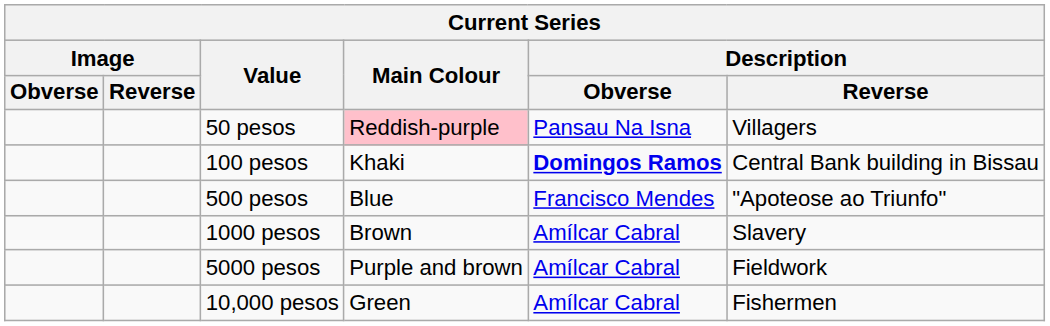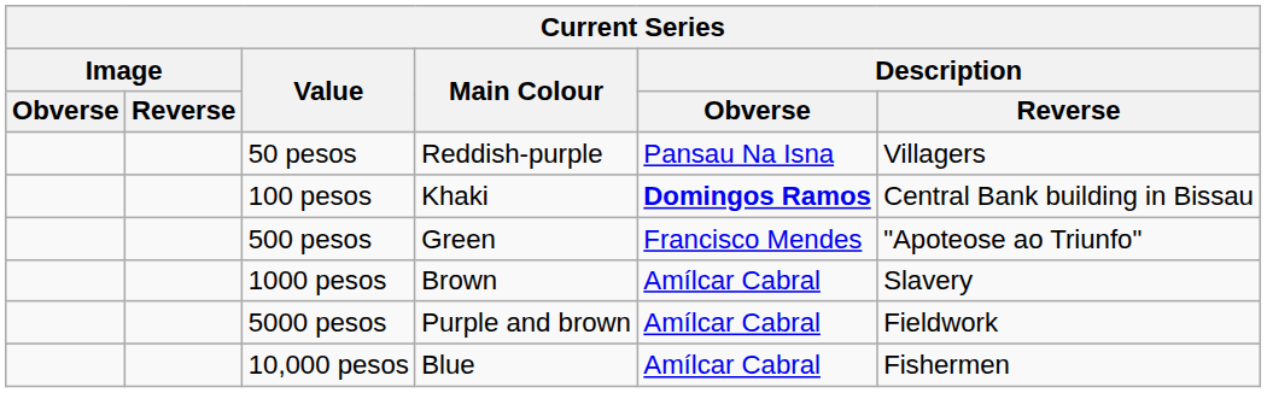 <table class="wikitable" style="font-size: 90%">
 <tr>
 <th colspan="6">Current Series</th>
 </tr>
 <tr>
 <th colspan="2">Image</th>
 <th rowspan="2">Value</th>
 <th rowspan="2">Main Colour</th>
 <th colspan="2">Description</th>
 </tr>
 <tr>
 <th>Obverse</th>
 <th>Reverse</th>
 <th>Obverse</th>
 <th>Reverse</th>
 </tr>
 <tr>
 <td></td>
 <td></td>
 <td>50 pesos</td>
-<td style="background: pink;">Reddish-purple</td>
+<td>Reddish-purple</td>
 <td><a href='#'>Pansau Na Isna</a></td>
 <td>Villagers</td>
 </tr>
 <tr>
 <td></td>
 <td></td>
 <td>100 pesos</td>
 <td>Khaki</td>
 <td><strong><a href='#'>Domingos Ramos</a></strong></td>
 <td>Central Bank building in Bissau</td>
 </tr>
 <tr>
 <td></td>
 <td></td>
 <td>500 pesos</td>
-<td>Blue</td>
+<td>Green</td>
 <td><a href='#'>Francisco Mendes</a></td>
 <td>"Apoteose ao Triunfo"</td>
 </tr>
 <tr>
 <td></td>
 <td></td>
 <td>1000 pesos</td>
 <td>Brown</td>
 <td><a href='#'>Amílcar Cabral</a></td>
 <td>Slavery</td>
 </tr>
 <tr>
 <td></td>
 <td></td>
 <td>5000 pesos</td>
 <td>Purple and brown</td>
 <td><a href='#'>Amílcar Cabral</a></td>
 <td>Fieldwork</td>
 </tr>
 <tr>
 <td></td>
 <td></td>
 <td>10,000 pesos</td>
-<td>Green</td>
+<td>Blue</td>
 <td><a href='#'>Amílcar Cabral</a></td>
 <td>Fishermen</td>
 </tr>
 </table>
